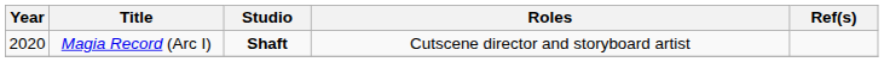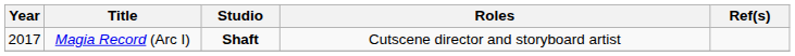 <table class="wikitable sortable" style="text-align:center; margin=auto; ">
 <tr>
 <th scope="col" width=5%>Year</th>
 <th scope="col" width=20%>Title</th>
 <th scope="col" width=10%>Studio</th>
 <th scope="col" class="unsortable">Roles</th>
 <th scope="col" class="unsortable">Ref(s)</th>
 </tr>
 <tr>
-<td>2020</td>
+<td>2017</td>
 <td><em><a href='#'>Magia Record</a></em> (Arc I)</td>
 <td><strong>Shaft</strong></td>
 <td>Cutscene director and storyboard artist</td>
 <td></td>
 </tr>
 <tr>
 </tr>
 </table>
